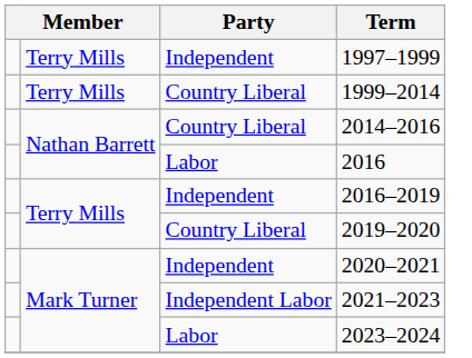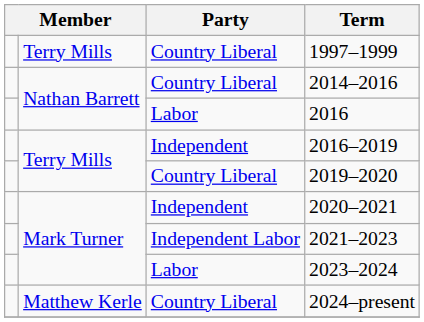 <table class="wikitable">
 <tr>
 <th colspan="2">Member</th>
 <th>Party</th>
 <th>Term</th>
 </tr>
 <tr>
 <td> </td>
 <td><a href='#'>Terry Mills</a></td>
-<td><a href='#'>Independent</a></td>
+<td><a href='#'>Country Liberal</a></td>
 <td>1997–1999</td>
-</tr>
-<tr>
-<td> </td>
-<td><a href='#'>Terry Mills</a></td>
-<td><a href='#'>Country Liberal</a></td>
-<td>1999–2014</td>
 </tr>
 <tr>
 <td> </td>
 <td rowspan=2><a href='#'>Nathan Barrett</a></td>
 <td><a href='#'>Country Liberal</a></td>
 <td>2014–2016</td>
 </tr>
 <tr>
 <td> </td>
 <td><a href='#'>Labor</a></td>
 <td>2016</td>
 </tr>
 <tr>
 <td> </td>
 <td rowspan=2><a href='#'>Terry Mills</a></td>
 <td><a href='#'>Independent</a></td>
 <td>2016–2019</td>
 </tr>
 <tr>
 <td> </td>
 <td><a href='#'>Country Liberal</a></td>
 <td>2019–2020</td>
 </tr>
 <tr>
 <td> </td>
 <td rowspan=3><a href='#'>Mark Turner</a></td>
 <td><a href='#'>Independent</a></td>
 <td>2020–2021</td>
 </tr>
 <tr>
 <td> </td>
 <td><a href='#'>Independent Labor</a></td>
 <td>2021–2023</td>
 </tr>
 <tr>
 <td> </td>
 <td><a href='#'>Labor</a></td>
 <td>2023–2024</td>
 </tr>
 <tr>
+<td> </td>
+<td><a href='#'>Matthew Kerle</a></td>
+<td><a href='#'>Country Liberal</a></td>
+<td>2024–present</td>
+</tr>
+<tr>
 </tr>
 </table>
